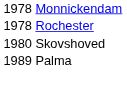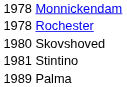 <table>
 <tr>
 <td>1978  <a href='#'>Monnickendam</a></td>
 <td><br></td>
 <td><br></td>
 <td><br></td>
 </tr>
 <tr>
 <td>1978  <a href='#'>Rochester</a></td>
 <td><br></td>
 <td><br></td>
 <td><br></td>
 </tr>
 <tr>
 <td>1980  Skovshoved</td>
 <td><br></td>
 <td><br></td>
 <td><br></td>
 </tr>
 <tr>
+<td>1981  Stintino</td>
+<td><br></td>
+<td><br></td>
+<td><br></td>
+</tr>
+<tr>
 <td>1989  Palma</td>
 <td><br></td>
 <td><br></td>
 <td><br></td>
 </tr>
 <tr>
 </tr>
 </table>
